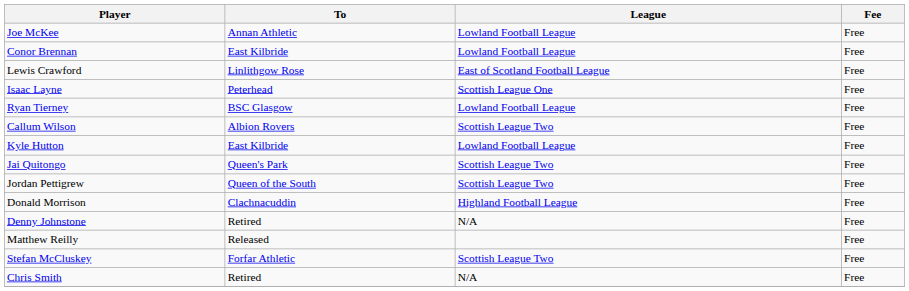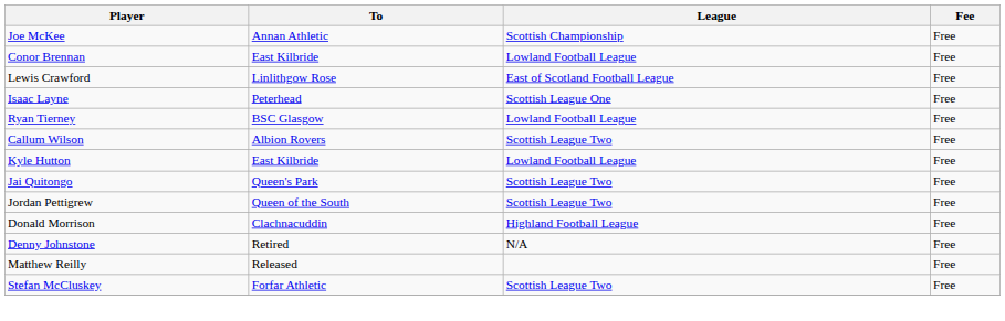 <table class="wikitable" style="text-align:center; font-size:95%;width:95%; text-align:left">
 <tr>
 <th>Player</th>
 <th>To</th>
 <th>League</th>
 <th>Fee</th>
 </tr>
 <tr>
 <td><a href='#'>Joe McKee</a></td>
 <td><a href='#'>Annan Athletic</a></td>
-<td><a href='#'>Lowland Football League</a></td>
+<td><a href='#'>Scottish Championship</a></td>
 <td>Free</td>
 </tr>
 <tr>
 <td><a href='#'>Conor Brennan</a></td>
 <td><a href='#'>East Kilbride</a></td>
 <td><a href='#'>Lowland Football League</a></td>
 <td>Free</td>
 </tr>
 <tr>
 <td>Lewis Crawford</td>
 <td><a href='#'>Linlithgow Rose</a></td>
 <td><a href='#'>East of Scotland Football League</a></td>
 <td>Free</td>
 </tr>
 <tr>
 <td><a href='#'>Isaac Layne</a></td>
 <td><a href='#'>Peterhead</a></td>
 <td><a href='#'>Scottish League One</a></td>
 <td>Free</td>
 </tr>
 <tr>
 <td><a href='#'>Ryan Tierney</a></td>
 <td><a href='#'>BSC Glasgow</a></td>
 <td><a href='#'>Lowland Football League</a></td>
 <td>Free</td>
 </tr>
 <tr>
 <td><a href='#'>Callum Wilson</a></td>
 <td><a href='#'>Albion Rovers</a></td>
 <td><a href='#'>Scottish League Two</a></td>
 <td>Free</td>
 </tr>
 <tr>
 <td><a href='#'>Kyle Hutton</a></td>
 <td><a href='#'>East Kilbride</a></td>
 <td><a href='#'>Lowland Football League</a></td>
 <td>Free</td>
 </tr>
 <tr>
 <td><a href='#'>Jai Quitongo</a></td>
 <td><a href='#'>Queen's Park</a></td>
 <td><a href='#'>Scottish League Two</a></td>
 <td>Free</td>
 </tr>
 <tr>
 <td>Jordan Pettigrew</td>
 <td><a href='#'>Queen of the South</a></td>
 <td><a href='#'>Scottish League Two</a></td>
 <td>Free</td>
 </tr>
 <tr>
 <td>Donald Morrison</td>
 <td><a href='#'>Clachnacuddin</a></td>
 <td><a href='#'>Highland Football League</a></td>
 <td>Free</td>
 </tr>
 <tr>
 <td><a href='#'>Denny Johnstone</a></td>
 <td>Retired</td>
 <td>N/A</td>
 <td>Free</td>
 </tr>
 <tr>
 <td>Matthew Reilly</td>
 <td>Released</td>
 <td></td>
 <td>Free</td>
 </tr>
 <tr>
 <td><a href='#'>Stefan McCluskey</a></td>
 <td><a href='#'>Forfar Athletic</a></td>
 <td><a href='#'>Scottish League Two</a></td>
 <td>Free</td>
 </tr>
 <tr>
-<td><a href='#'>Chris Smith</a></td>
-<td>Retired</td>
-<td>N/A</td>
-<td>Free</td>
-</tr>
-<tr>
 </tr>
 </table>
